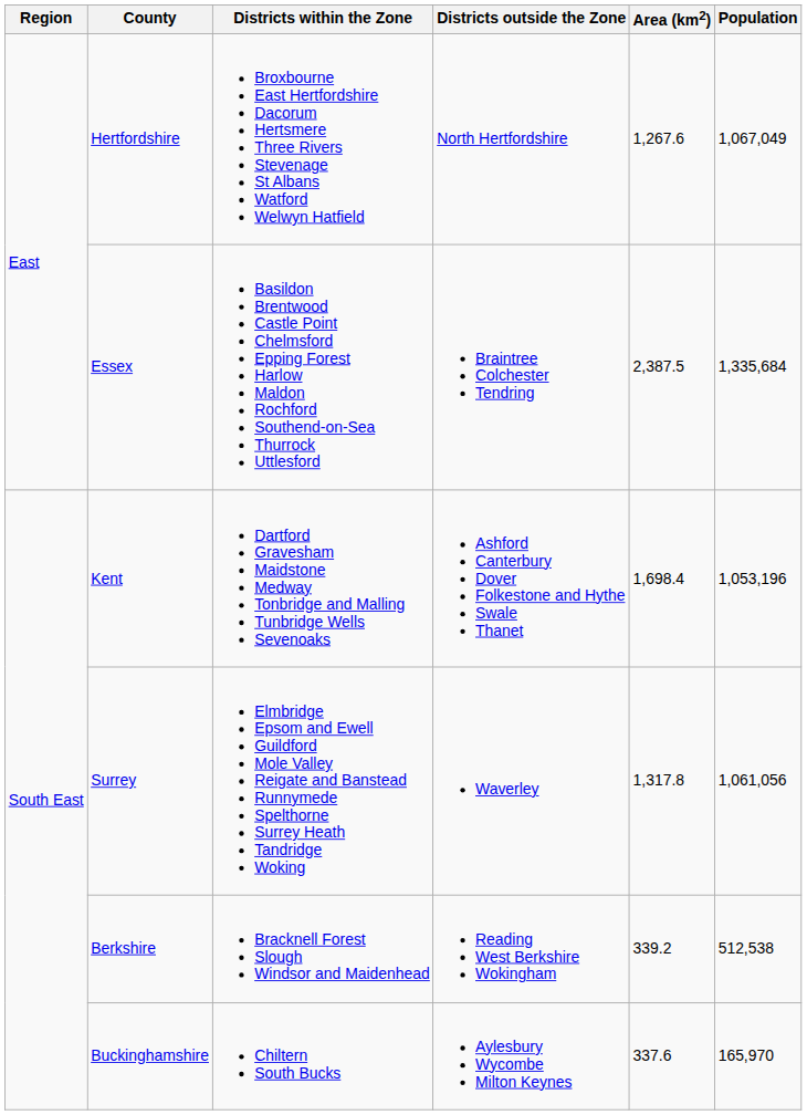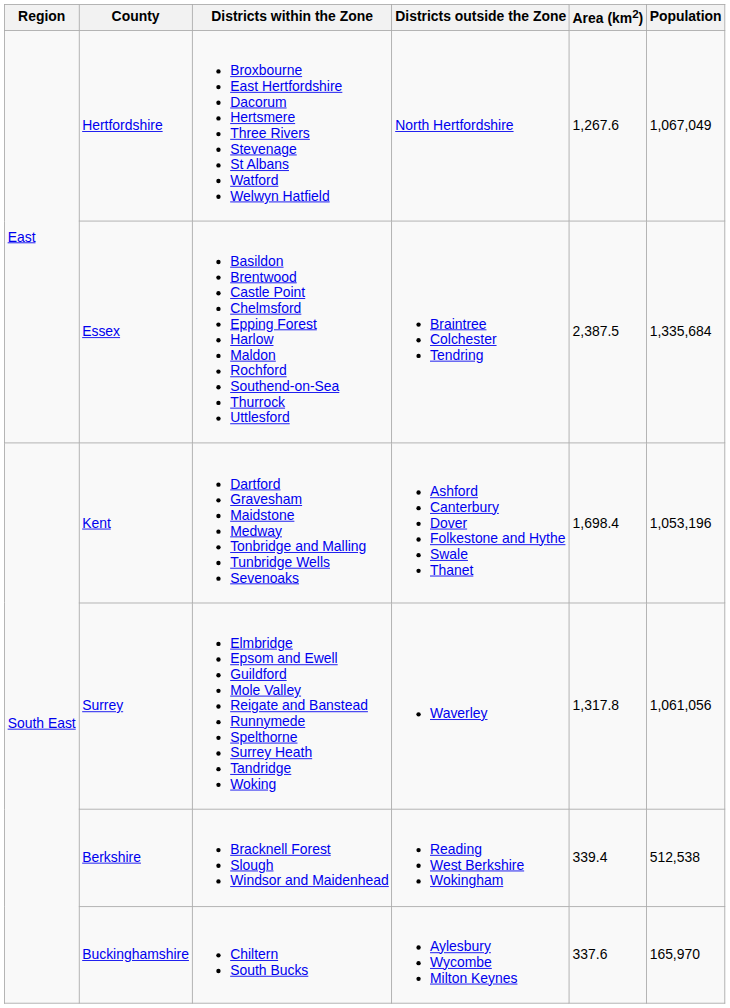 <table class="wikitable">
 <tr>
 <th>Region</th>
 <th>County</th>
 <th>Districts within the Zone</th>
 <th>Districts outside the Zone</th>
 <th>Area (km<sup>2</sup>)</th>
 <th>Population</th>
 </tr>
 <tr>
 <td rowspan="2"><a href='#'>East</a></td>
 <td><a href='#'>Hertfordshire</a></td>
 <td><br><ul><li><a href='#'>Broxbourne</a></li><li><a href='#'>East Hertfordshire</a></li><li><a href='#'>Dacorum</a></li><li><a href='#'>Hertsmere</a></li><li><a href='#'>Three Rivers</a></li><li><a href='#'>Stevenage</a></li><li><a href='#'>St Albans</a></li><li><a href='#'>Watford</a></li><li><a href='#'>Welwyn Hatfield</a></li></ul></td>
 <td><a href='#'>North Hertfordshire</a></td>
 <td>1,267.6</td>
 <td>1,067,049</td>
 </tr>
 <tr>
 <td><a href='#'>Essex</a></td>
 <td><br><ul><li><a href='#'>Basildon</a></li><li><a href='#'>Brentwood</a></li><li><a href='#'>Castle Point</a></li><li><a href='#'>Chelmsford</a></li><li><a href='#'>Epping Forest</a></li><li><a href='#'>Harlow</a></li><li><a href='#'>Maldon</a></li><li><a href='#'>Rochford</a></li><li><a href='#'>Southend-on-Sea</a></li><li><a href='#'>Thurrock</a></li><li><a href='#'>Uttlesford</a></li></ul></td>
 <td><br><ul><li><a href='#'>Braintree</a></li><li><a href='#'>Colchester</a></li><li><a href='#'>Tendring</a></li></ul></td>
 <td>2,387.5</td>
 <td>1,335,684</td>
 </tr>
 <tr>
 <td rowspan="4"><a href='#'>South East</a></td>
 <td><a href='#'>Kent</a></td>
 <td><br><ul><li><a href='#'>Dartford</a></li><li><a href='#'>Gravesham</a></li><li><a href='#'>Maidstone</a></li><li><a href='#'>Medway</a></li><li><a href='#'>Tonbridge and Malling</a></li><li><a href='#'>Tunbridge Wells</a></li><li><a href='#'>Sevenoaks</a></li></ul></td>
 <td><br><ul><li><a href='#'>Ashford</a></li><li><a href='#'>Canterbury</a></li><li><a href='#'>Dover</a></li><li><a href='#'>Folkestone and Hythe</a></li><li><a href='#'>Swale</a></li><li><a href='#'>Thanet</a></li></ul></td>
 <td>1,698.4</td>
 <td>1,053,196</td>
 </tr>
 <tr>
 <td><a href='#'>Surrey</a></td>
 <td><br><ul><li><a href='#'>Elmbridge</a></li><li><a href='#'>Epsom and Ewell</a></li><li><a href='#'>Guildford</a></li><li><a href='#'>Mole Valley</a></li><li><a href='#'>Reigate and Banstead</a></li><li><a href='#'>Runnymede</a></li><li><a href='#'>Spelthorne</a></li><li><a href='#'>Surrey Heath</a></li><li><a href='#'>Tandridge</a></li><li><a href='#'>Woking</a></li></ul></td>
 <td><br><ul><li><a href='#'>Waverley</a></li></ul></td>
 <td>1,317.8</td>
 <td>1,061,056</td>
 </tr>
 <tr>
 <td><a href='#'>Berkshire</a></td>
 <td><br><ul><li><a href='#'>Bracknell Forest</a></li><li><a href='#'>Slough</a></li><li><a href='#'>Windsor and Maidenhead</a></li></ul></td>
 <td><br><ul><li><a href='#'>Reading</a></li><li><a href='#'>West Berkshire</a></li><li><a href='#'>Wokingham</a></li></ul></td>
-<td>339.2</td>
+<td>339.4</td>
 <td>512,538</td>
 </tr>
 <tr>
 <td><a href='#'>Buckinghamshire</a></td>
 <td><br><ul><li><a href='#'>Chiltern</a></li><li><a href='#'>South Bucks</a></li></ul></td>
 <td><br><ul><li><a href='#'>Aylesbury</a></li><li><a href='#'>Wycombe</a></li><li><a href='#'>Milton Keynes</a></li></ul></td>
 <td>337.6</td>
 <td>165,970</td>
 </tr>
 </table>
